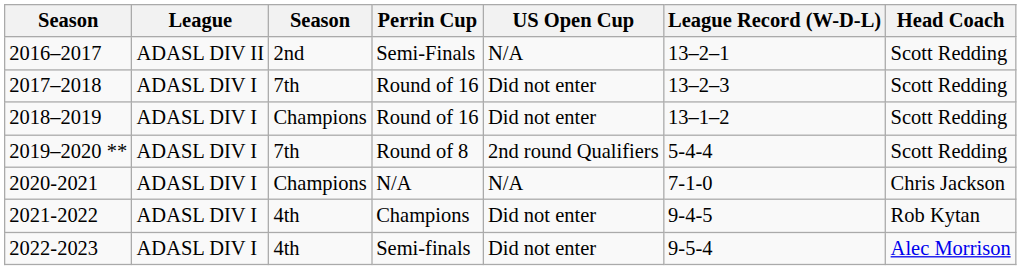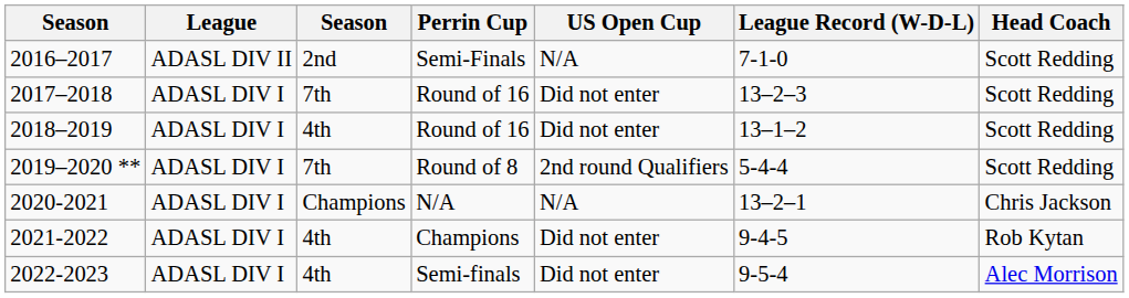 <table class="wikitable">
 <tr>
 <th>Season</th>
 <th>League</th>
 <th>Season</th>
 <th>Perrin Cup</th>
 <th>US Open Cup</th>
 <th>League Record (W-D-L)</th>
 <th>Head Coach</th>
 </tr>
 <tr>
 <td>2016–2017</td>
 <td>ADASL DIV II</td>
 <td>2nd</td>
 <td>Semi-Finals</td>
 <td>N/A</td>
-<td>13–2–1</td>
+<td>7-1-0</td>
 <td> Scott Redding</td>
 </tr>
 <tr>
 <td>2017–2018</td>
 <td>ADASL DIV I</td>
 <td>7th</td>
 <td>Round of 16</td>
 <td>Did not enter</td>
 <td>13–2–3</td>
 <td> Scott Redding</td>
 </tr>
 <tr>
 <td>2018–2019</td>
 <td>ADASL DIV I</td>
-<td>Champions</td>
+<td>4th</td>
 <td>Round of 16</td>
 <td>Did not enter</td>
 <td>13–1–2</td>
 <td> Scott Redding</td>
 </tr>
 <tr>
 <td>2019–2020 **</td>
 <td>ADASL DIV I</td>
 <td>7th</td>
 <td>Round of 8</td>
 <td>2nd round Qualifiers</td>
 <td>5-4-4</td>
 <td> Scott Redding</td>
 </tr>
 <tr>
 <td>2020-2021</td>
 <td>ADASL DIV I</td>
 <td>Champions</td>
 <td>N/A</td>
 <td>N/A</td>
-<td>7-1-0</td>
+<td>13–2–1</td>
 <td> Chris Jackson</td>
 </tr>
 <tr>
 <td>2021-2022</td>
 <td>ADASL DIV I</td>
 <td>4th</td>
 <td>Champions</td>
 <td>Did not enter</td>
 <td>9-4-5</td>
 <td> Rob Kytan</td>
 </tr>
 <tr>
 <td>2022-2023</td>
 <td>ADASL DIV I</td>
 <td>4th</td>
 <td>Semi-finals</td>
 <td>Did not enter</td>
 <td>9-5-4</td>
 <td> <a href='#'>Alec Morrison</a></td>
 </tr>
 </table>
